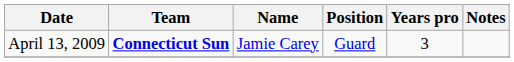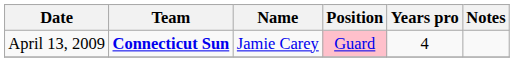 <table class="wikitable" style="text-align:center;">
 <tr>
 <th>Date</th>
 <th>Team</th>
 <th>Name</th>
 <th>Position</th>
 <th>Years pro</th>
 <th>Notes</th>
 </tr>
 <tr>
 <td>April 13, 2009</td>
 <td><strong><a href='#'>Connecticut Sun</a></strong></td>
 <td><a href='#'>Jamie Carey</a></td>
-<td><a href='#'>Guard</a></td>
-<td>3</td>
+<td style="background: pink;"><a href='#'>Guard</a></td>
+<td>4</td>
 <td></td>
 </tr>
 <tr>
 </tr>
 </table>
